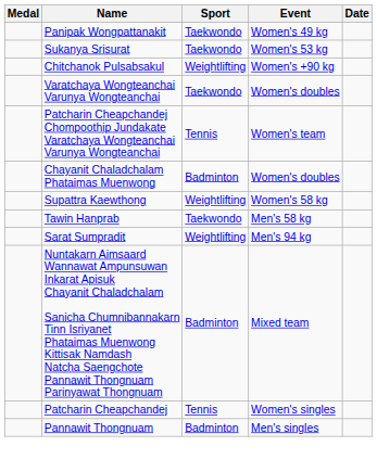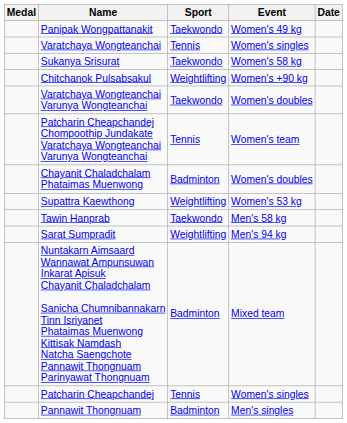 <table class="wikitable sortable"  style="font-size:95%">
 <tr>
 <th>Medal</th>
 <th>Name</th>
 <th>Sport</th>
 <th>Event</th>
 <th>Date</th>
 </tr>
 <tr>
 <td></td>
 <td><a href='#'>Panipak Wongpattanakit</a></td>
 <td><a href='#'>Taekwondo</a></td>
 <td><a href='#'>Women's 49 kg</a></td>
 <td></td>
 </tr>
 <tr>
 <td></td>
+<td><a href='#'>Varatchaya Wongteanchai</a></td>
+<td><a href='#'>Tennis</a></td>
+<td><a href='#'>Women's singles</a></td>
+<td></td>
+</tr>
+<tr>
+<td></td>
 <td><a href='#'>Sukanya Srisurat</a></td>
 <td><a href='#'>Taekwondo</a></td>
-<td><a href='#'>Women's 53 kg</a></td>
+<td><a href='#'>Women's 58 kg</a></td>
 <td></td>
 </tr>
 <tr>
 <td></td>
 <td><a href='#'>Chitchanok Pulsabsakul</a></td>
 <td><a href='#'>Weightlifting</a></td>
 <td><a href='#'>Women's +90 kg</a></td>
 <td></td>
 </tr>
 <tr>
 <td></td>
 <td><a href='#'>Varatchaya Wongteanchai</a> <br> <a href='#'>Varunya Wongteanchai</a></td>
 <td><a href='#'>Taekwondo</a></td>
 <td><a href='#'>Women's doubles</a></td>
 <td></td>
 </tr>
 <tr>
 <td></td>
 <td><a href='#'>Patcharin Cheapchandej</a> <br> <a href='#'>Chompoothip Jundakate</a> <br> <a href='#'>Varatchaya Wongteanchai</a> <br> <a href='#'>Varunya Wongteanchai</a></td>
 <td><a href='#'>Tennis</a></td>
 <td><a href='#'>Women's team</a></td>
 <td></td>
 </tr>
 <tr>
 <td></td>
 <td><a href='#'>Chayanit Chaladchalam</a> <br> <a href='#'>Phataimas Muenwong</a></td>
 <td><a href='#'>Badminton</a></td>
 <td><a href='#'>Women's doubles</a></td>
 <td></td>
 </tr>
 <tr>
 <td></td>
 <td><a href='#'>Supattra Kaewthong</a></td>
 <td><a href='#'>Weightlifting</a></td>
-<td><a href='#'>Women's 58 kg</a></td>
+<td><a href='#'>Women's 53 kg</a></td>
 <td></td>
 </tr>
 <tr>
 <td></td>
 <td><a href='#'>Tawin Hanprab</a></td>
 <td><a href='#'>Taekwondo</a></td>
 <td><a href='#'>Men's 58 kg</a></td>
 <td></td>
 </tr>
 <tr>
 <td></td>
 <td><a href='#'>Sarat Sumpradit</a></td>
 <td><a href='#'>Weightlifting</a></td>
 <td><a href='#'>Men's 94 kg</a></td>
 <td></td>
 </tr>
 <tr>
 <td></td>
 <td><a href='#'>Nuntakarn Aimsaard</a><br><a href='#'>Wannawat Ampunsuwan</a><br><a href='#'>Inkarat Apisuk</a><br><a href='#'>Chayanit Chaladchalam</a><br><br><a href='#'>Sanicha Chumnibannakarn</a><br><a href='#'>Tinn Isriyanet</a><br><a href='#'>Phataimas Muenwong</a><br><a href='#'>Kittisak Namdash</a><br><a href='#'>Natcha Saengchote</a><br><a href='#'>Pannawit Thongnuam</a><br><a href='#'>Parinyawat Thongnuam</a></td>
 <td><a href='#'>Badminton</a></td>
 <td><a href='#'>Mixed team</a></td>
 <td></td>
 </tr>
 <tr>
 <td></td>
 <td><a href='#'>Patcharin Cheapchandej</a></td>
 <td><a href='#'>Tennis</a></td>
 <td><a href='#'>Women's singles</a></td>
 <td></td>
 </tr>
 <tr>
 <td></td>
 <td><a href='#'>Pannawit Thongnuam</a></td>
 <td><a href='#'>Badminton</a></td>
 <td><a href='#'>Men's singles</a></td>
 <td></td>
 </tr>
 </table>
